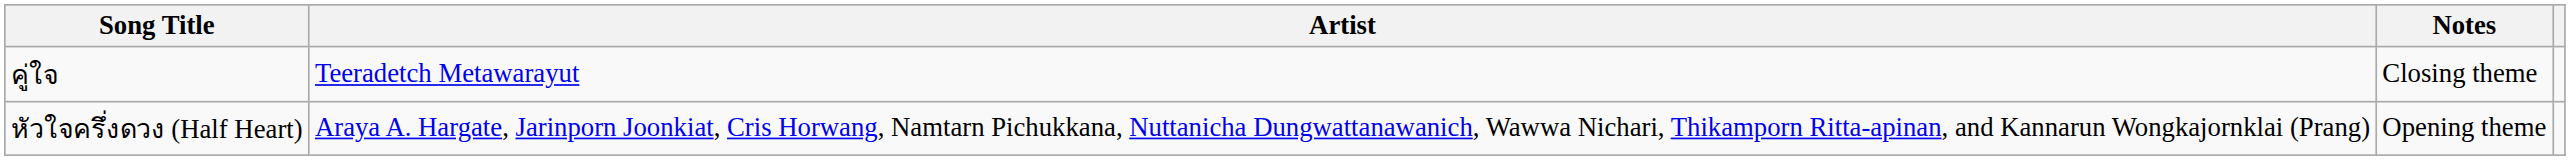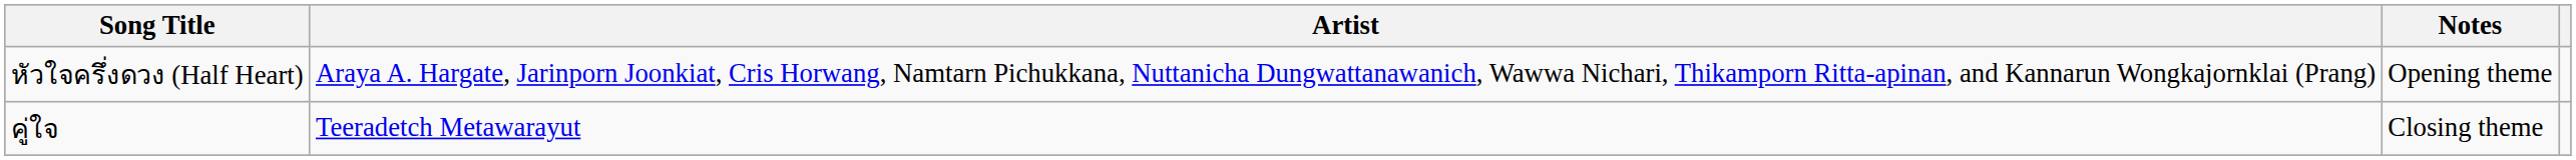 <table class="wikitable">
 <tr>
 <th>Song Title</th>
 <th>Artist</th>
 <th>Notes</th>
 <th></th>
 </tr>
 <tr>
+<td>หัวใจครึ่งดวง (Half Heart)</td>
+<td><a href='#'>Araya A. Hargate</a>, <a href='#'>Jarinporn Joonkiat</a>, <a href='#'>Cris Horwang</a>, Namtarn Pichukkana, <a href='#'>Nuttanicha Dungwattanawanich</a>, Wawwa Nichari, <a href='#'>Thikamporn Ritta-apinan</a>, and Kannarun Wongkajornklai (Prang)</td>
+<td>Opening theme</td>
+<td></td>
+</tr>
+<tr>
 <td>คู่ใจ</td>
 <td><a href='#'>Teeradetch Metawarayut</a></td>
 <td>Closing theme</td>
 <td></td>
 </tr>
-<tr>
-<td>หัวใจครึ่งดวง (Half Heart)</td>
-<td><a href='#'>Araya A. Hargate</a>, <a href='#'>Jarinporn Joonkiat</a>, <a href='#'>Cris Horwang</a>, Namtarn Pichukkana, <a href='#'>Nuttanicha Dungwattanawanich</a>, Wawwa Nichari, <a href='#'>Thikamporn Ritta-apinan</a>, and Kannarun Wongkajornklai (Prang)</td>
-<td>Opening theme</td>
-<td></td>
-</tr>
 </table>
